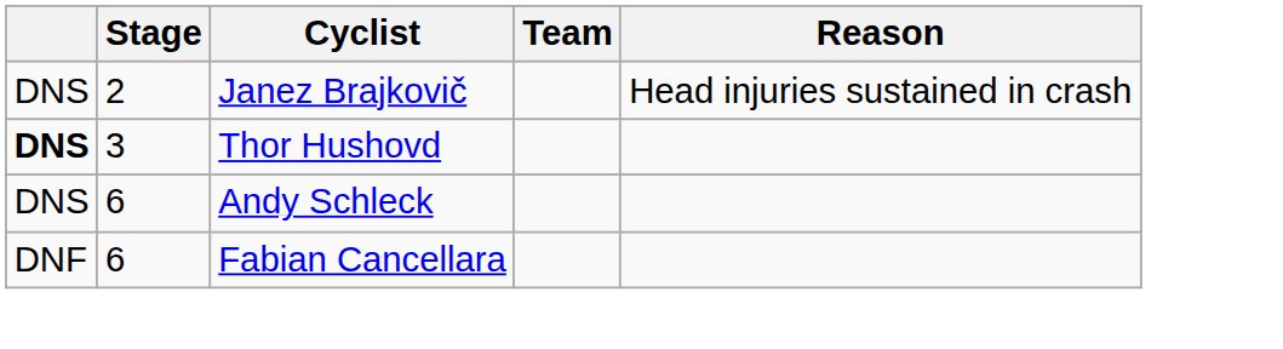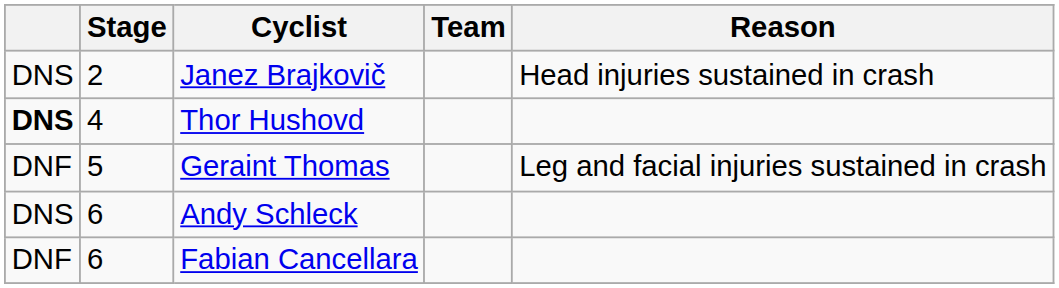 <table class="wikitable">
 <tr>
 <th></th>
 <th>Stage</th>
 <th>Cyclist</th>
 <th>Team</th>
 <th>Reason</th>
 </tr>
 <tr>
 <td>DNS</td>
 <td>2</td>
 <td> <a href='#'>Janez Brajkovič</a></td>
 <td></td>
 <td>Head injuries sustained in crash</td>
 </tr>
 <tr>
 <td><strong>DNS</strong></td>
-<td>3</td>
+<td>4</td>
 <td> <a href='#'>Thor Hushovd</a></td>
 <td></td>
 <td></td>
+</tr>
+<tr>
+<td>DNF</td>
+<td>5</td>
+<td> <a href='#'>Geraint Thomas</a></td>
+<td></td>
+<td>Leg and facial injuries sustained in crash</td>
 </tr>
 <tr>
 <td>DNS</td>
 <td>6</td>
 <td> <a href='#'>Andy Schleck</a></td>
 <td></td>
 <td></td>
 </tr>
 <tr>
 <td>DNF</td>
 <td>6</td>
 <td> <a href='#'>Fabian Cancellara</a></td>
 <td></td>
 <td></td>
 </tr>
 </table>
